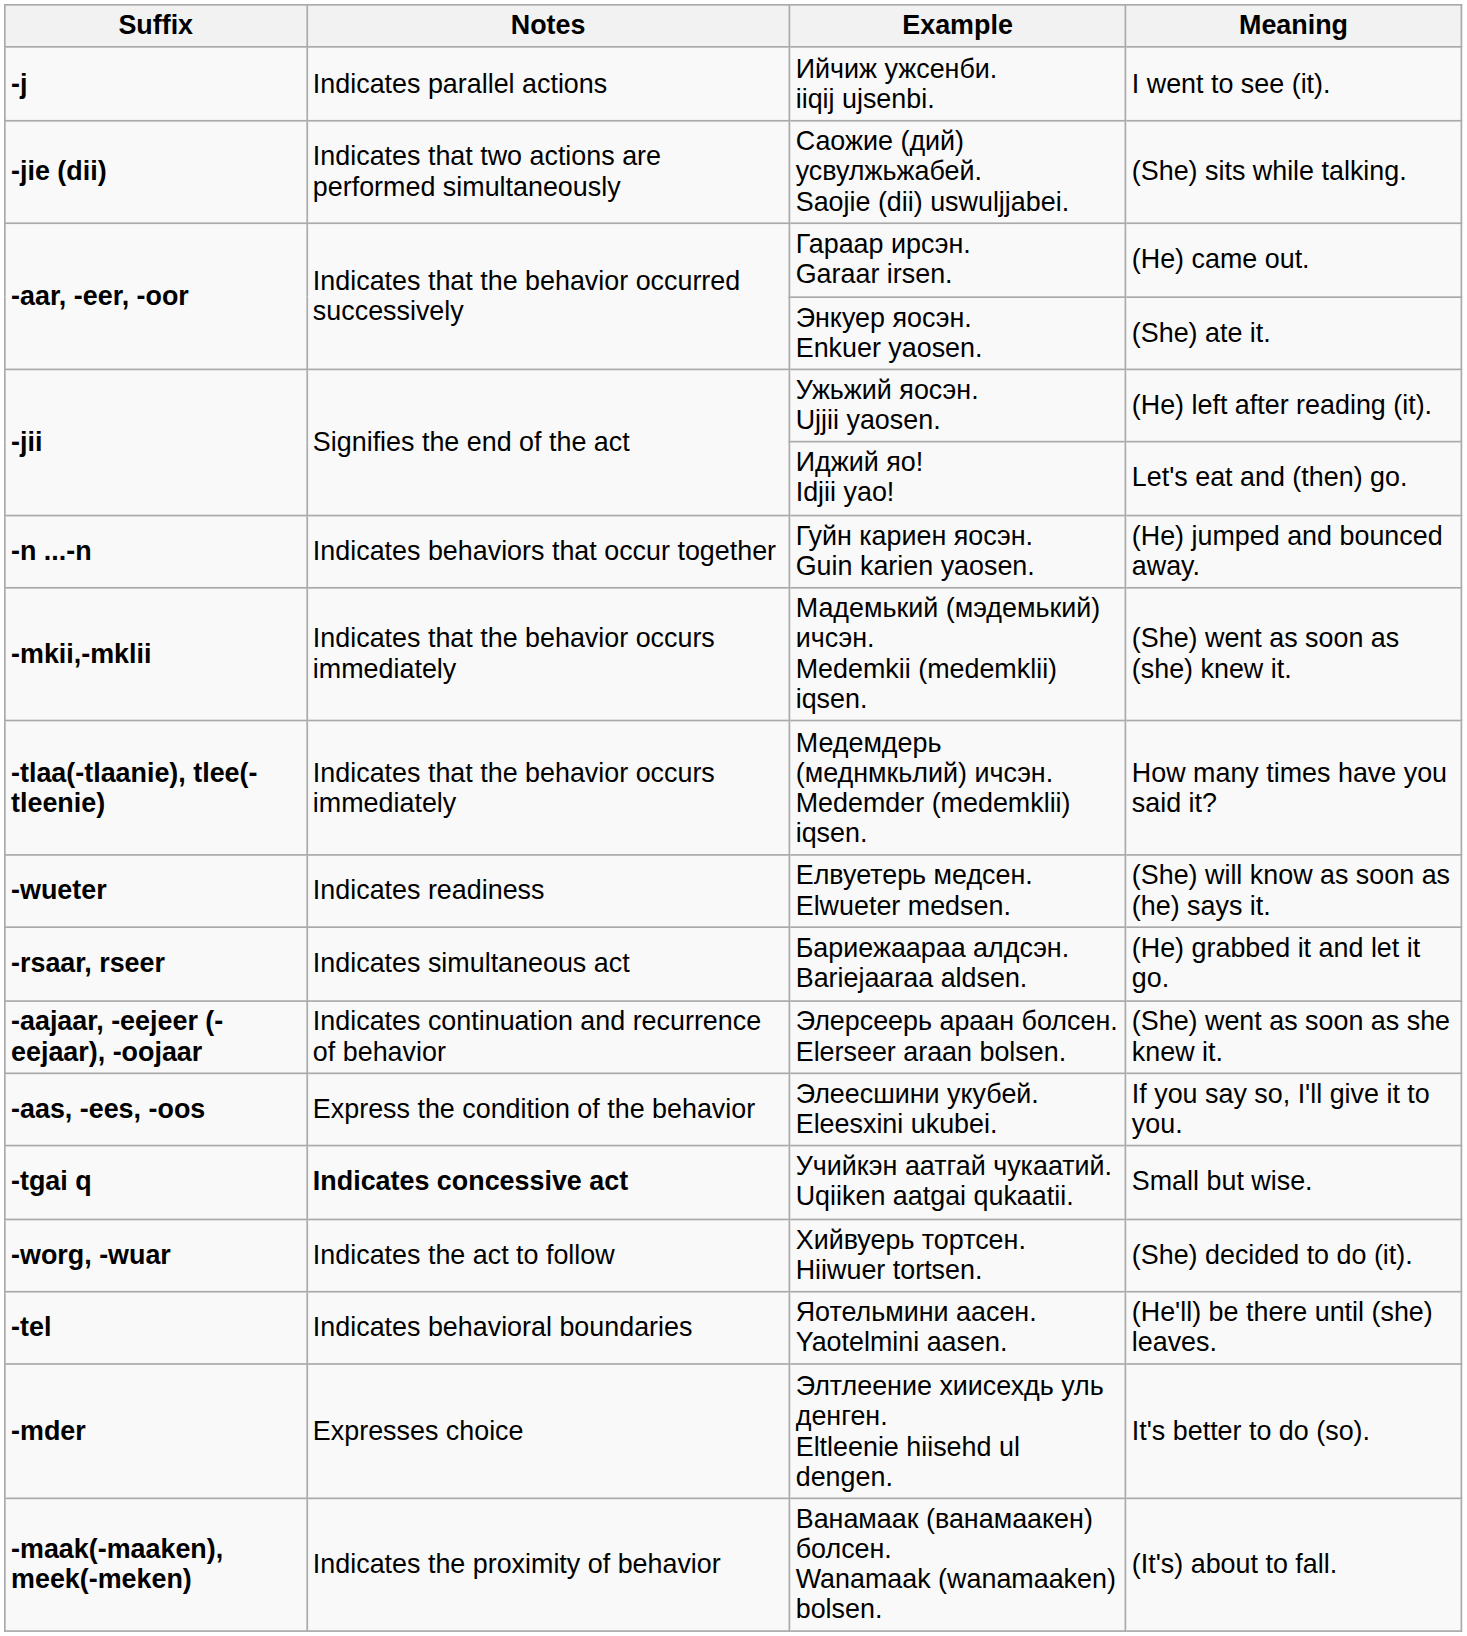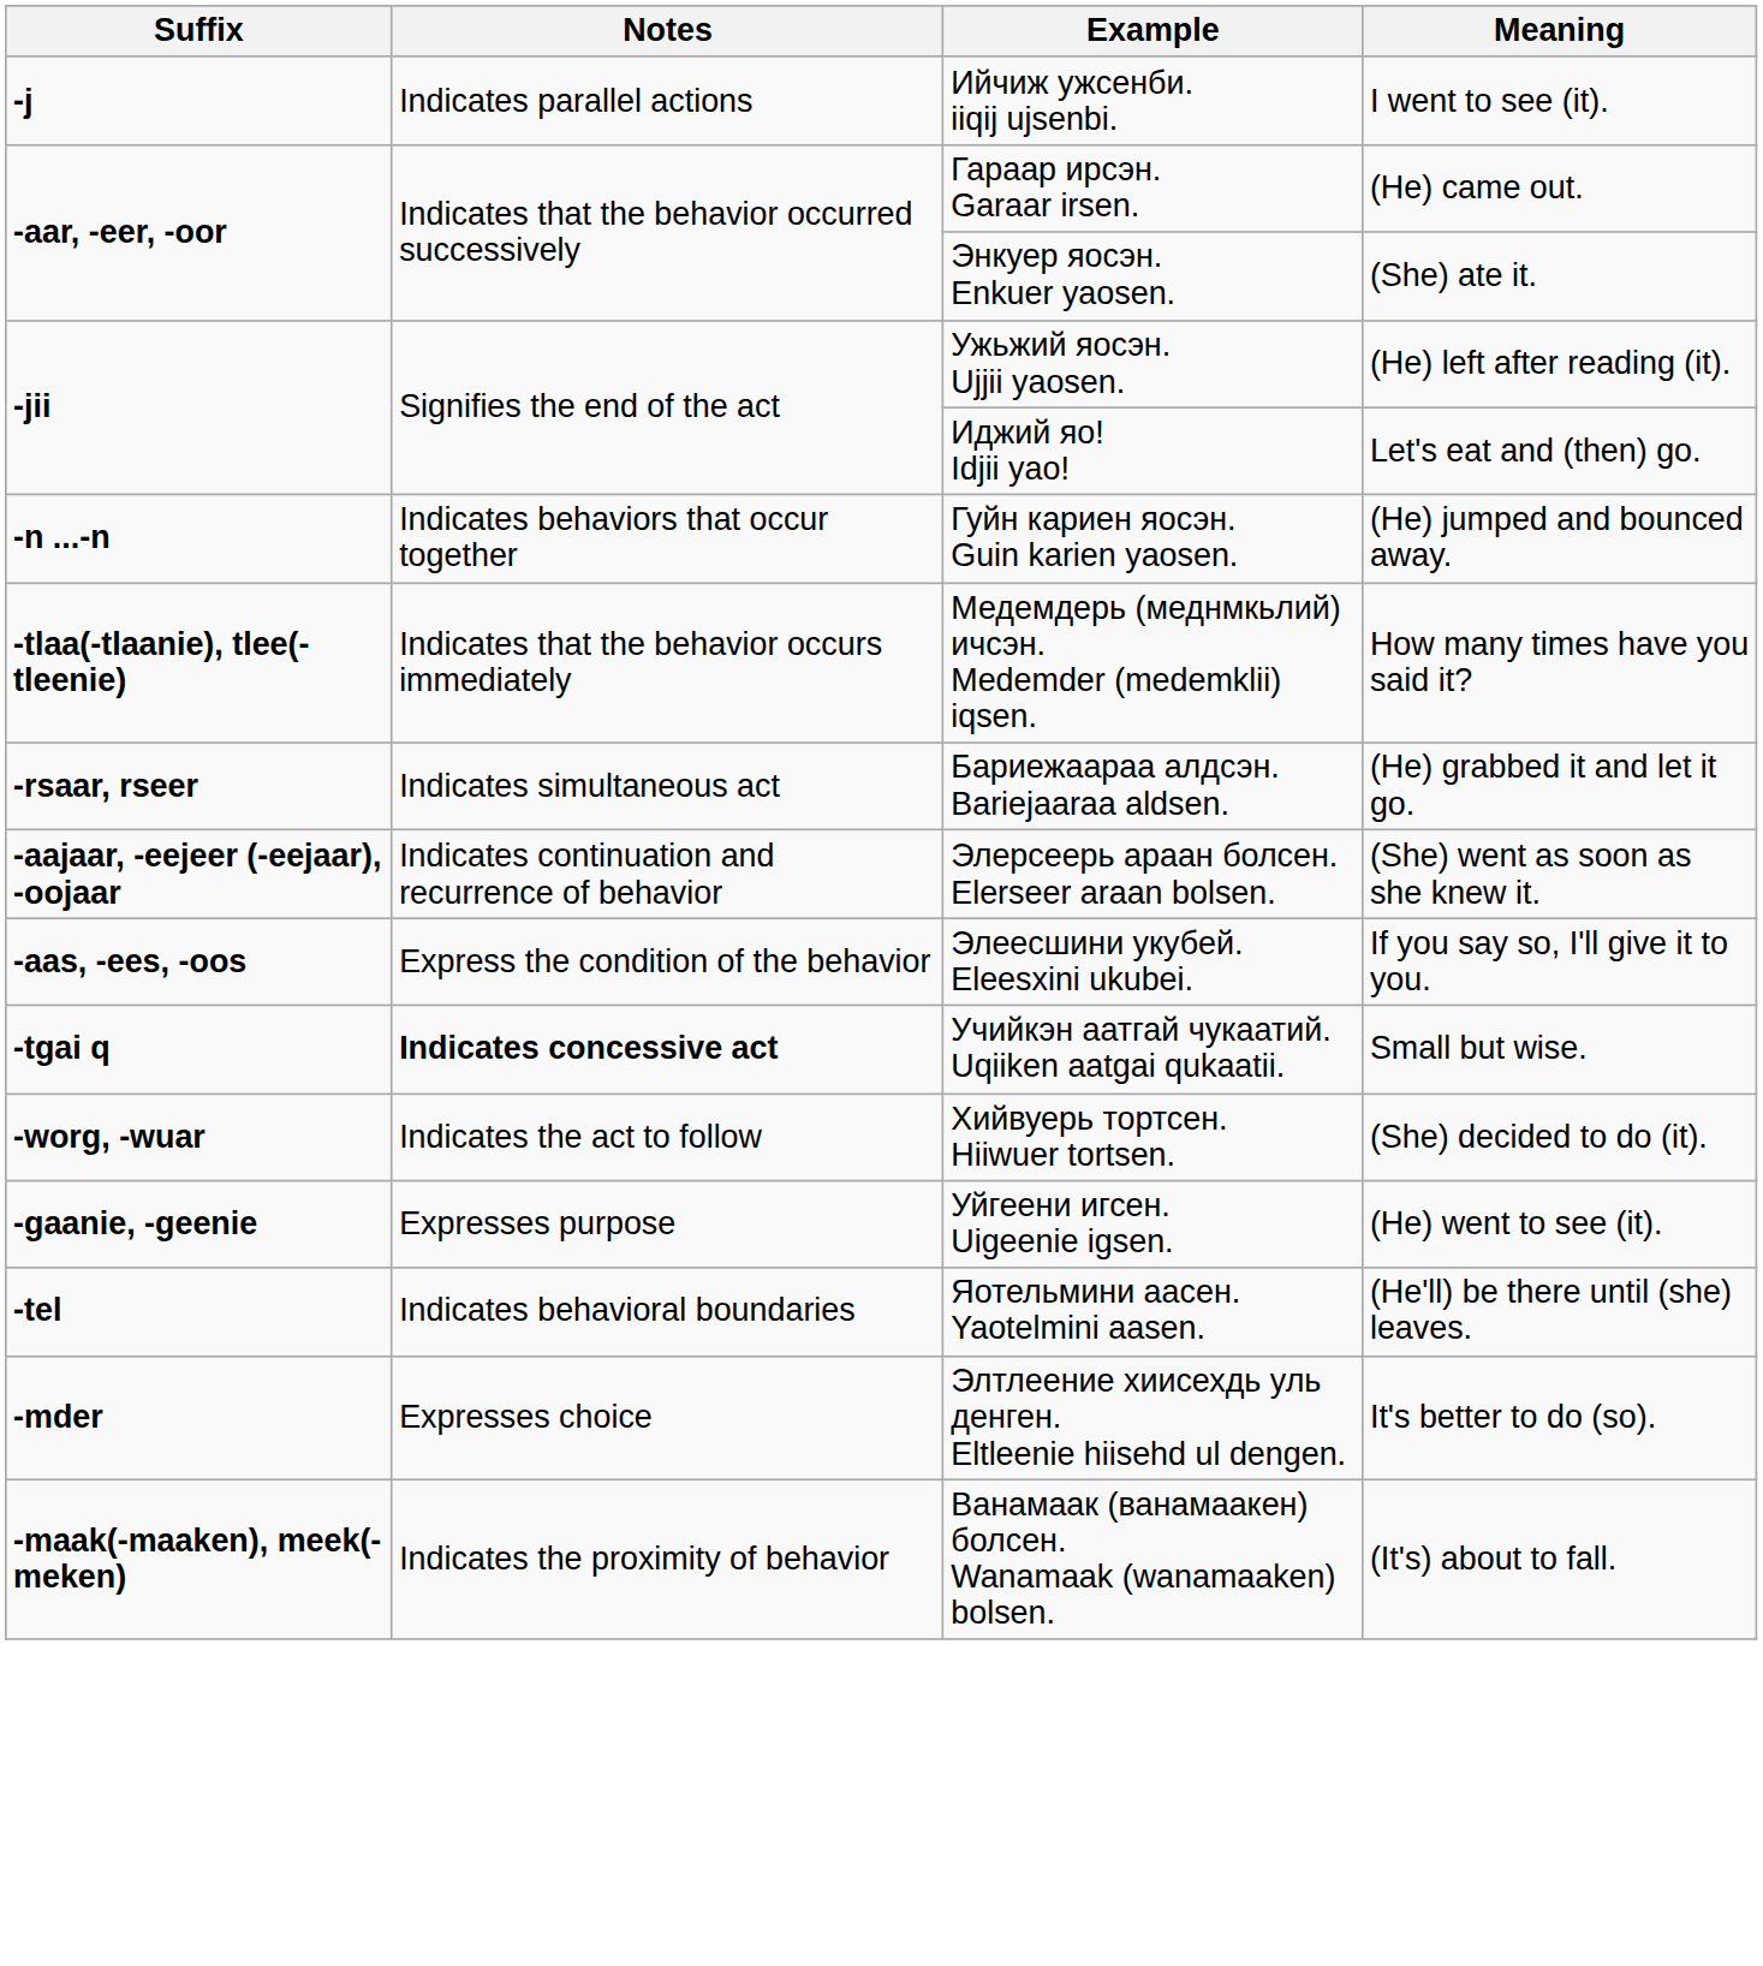 <table class="wikitable">
 <tr>
 <th>Suffix</th>
 <th>Notes</th>
 <th>Example</th>
 <th>Meaning</th>
 </tr>
 <tr>
 <td><strong>-j</strong></td>
 <td>Indicates parallel actions</td>
 <td>Ийчиж ужсенби.<br>iiqij ujsenbi.</td>
 <td>I went to see (it).</td>
-</tr>
-<tr>
-<td><strong>-jie (dii)</strong></td>
-<td>Indicates that two actions are performed simultaneously</td>
-<td>Саожие (дий) усвулжьжабей.<br>Saojie (dii) uswuljjabei.</td>
-<td>(She) sits while talking.</td>
 </tr>
 <tr>
 <td rowspan="2"><strong>-aar, -eer, -oor</strong></td>
 <td rowspan="2">Indicates that the behavior occurred successively</td>
 <td>Гараар ирсэн.<br>Garaar irsen.</td>
 <td>(He) came out.</td>
 </tr>
 <tr>
 <td>Энкуер яосэн.<br>Enkuer yaosen.</td>
 <td>(She) ate it.</td>
 </tr>
 <tr>
 <td rowspan="2"><strong>-jii</strong></td>
 <td rowspan="2">Signifies the end of the act</td>
 <td>Ужьжий яосэн.<br>Ujjii yaosen.</td>
 <td>(He) left after reading (it).</td>
 </tr>
 <tr>
 <td>Иджий яо!<br>Idjii yao!</td>
 <td>Let's eat and (then) go.</td>
 </tr>
 <tr>
 <td><strong>-n ...-n</strong></td>
 <td>Indicates behaviors that occur together</td>
 <td>Гуйн кариен яосэн.<br>Guin karien yaosen.</td>
 <td>(He) jumped and bounced away.</td>
 </tr>
 <tr>
-<td><strong>-mkii,-mklii</strong></td>
-<td>Indicates that the behavior occurs immediately</td>
-<td>Мадемький (мэдемький) ичсэн.<br>Medemkii (medemklii) iqsen.</td>
-<td>(She) went as soon as (she) knew it.</td>
-</tr>
-<tr>
 <td><strong>-tlaa(-tlaanie), tlee(-tleenie)</strong></td>
 <td>Indicates that the behavior occurs immediately</td>
 <td>Медемдерь (меднмкьлий) ичсэн.<br>Medemder (medemklii) iqsen.</td>
 <td>How many times have you said it?</td>
-</tr>
-<tr>
-<td><strong>-wueter</strong></td>
-<td>Indicates readiness</td>
-<td>Елвуетерь медсен.<br>Elwueter medsen.</td>
-<td>(She) will know as soon as (he) says it.</td>
 </tr>
 <tr>
 <td><strong>-rsaar, rseer</strong></td>
 <td>Indicates simultaneous act</td>
 <td>Бариежаараа алдсэн.<br>Bariejaaraa aldsen.</td>
 <td>(He) grabbed it and let it go.</td>
 </tr>
 <tr>
 <td><strong>-aajaar, -eejeer (-eejaar), -oojaar</strong></td>
 <td>Indicates continuation and recurrence of behavior</td>
 <td>Элерсеерь араан болсен.<br>Elerseer araan bolsen.</td>
 <td>(She) went as soon as she knew it.</td>
 </tr>
 <tr>
 <td><strong>-aas, -ees, -oos</strong></td>
 <td>Express the condition of the behavior</td>
 <td>Элеесшини укубей.<br>Eleesxini ukubei.</td>
 <td>If you say so, I'll give it to you.</td>
 </tr>
 <tr>
 <td><strong>-tgai q</strong></td>
 <td><strong>Indicates concessive act</strong></td>
 <td>Учийкэн аатгай чукаатий.<br>Uqiiken aatgai qukaatii.</td>
 <td>Small but wise.</td>
 </tr>
 <tr>
 <td><strong>-worg, -wuar</strong></td>
 <td>Indicates the act to follow</td>
 <td>Хийвуерь тортсен.<br>Hiiwuer tortsen.</td>
 <td>(She) decided to do (it).</td>
 </tr>
 <tr>
+<td><strong>-gaanie, -geenie</strong></td>
+<td>Expresses purpose</td>
+<td>Уйгеени игсен.<br>Uigeenie igsen.</td>
+<td>(He) went to see (it).</td>
+</tr>
+<tr>
 <td><strong>-tel</strong></td>
 <td>Indicates behavioral boundaries</td>
 <td>Яотельмини аасен.<br>Yaotelmini aasen.</td>
 <td>(He'll) be there until (she) leaves.</td>
 </tr>
 <tr>
 <td><strong>-mder</strong></td>
 <td>Expresses choice</td>
 <td>Элтлеение хиисехдь уль денген.<br>Eltleenie hiisehd ul dengen.</td>
 <td>It's better to do (so).</td>
 </tr>
 <tr>
 <td><strong>-maak(-maaken), meek(-meken)</strong></td>
 <td>Indicates the proximity of behavior</td>
 <td>Ванамаак (ванамаакен) болсен.<br>Wanamaak (wanamaaken) bolsen.</td>
 <td>(It's) about to fall.</td>
 </tr>
 </table>
